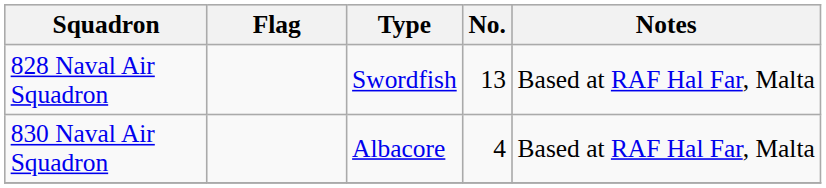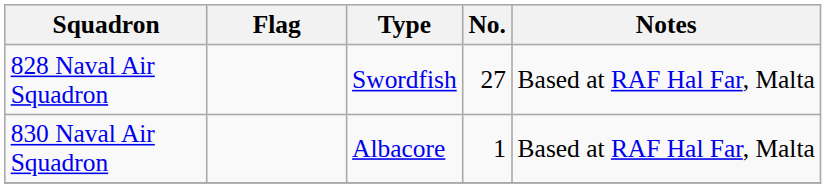 <table class="wikitable sortable">
 <tr>
 <th scope="col" width="120px">Squadron</th>
 <th scope="col" width="80px">Flag</th>
 <th scope="col" width="60px">Type</th>
 <th scope="col" width="15px">No.</th>
 <th>Notes</th>
 </tr>
 <tr>
 <td><a href='#'>828 Naval Air Squadron</a></td>
 <td></td>
 <td><a href='#'>Swordfish</a></td>
-<td align="right">13</td>
+<td align="right">27</td>
 <td>Based at <a href='#'>RAF Hal Far</a>, Malta</td>
 </tr>
 <tr>
 <td><a href='#'>830 Naval Air Squadron</a></td>
 <td></td>
 <td><a href='#'>Albacore</a></td>
-<td align="right">4</td>
+<td align="right">1</td>
 <td>Based at <a href='#'>RAF Hal Far</a>, Malta</td>
 </tr>
 <tr>
 </tr>
 </table>
